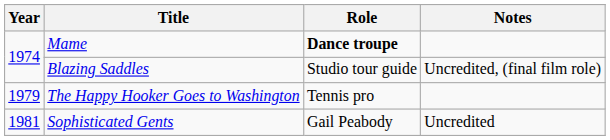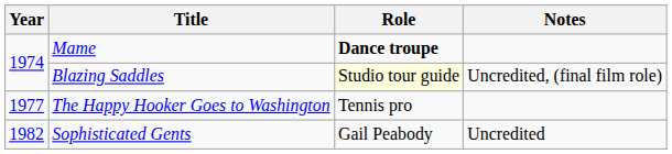 <table class="wikitable" style="font-size: 90%;">
 <tr>
 <th>Year</th>
 <th>Title</th>
 <th>Role</th>
 <th>Notes</th>
 </tr>
 <tr>
 <td rowspan="2"><a href='#'>1974</a></td>
 <td><em><a href='#'>Mame</a></em></td>
 <td><strong>Dance troupe</strong></td>
 <td></td>
 </tr>
 <tr>
 <td><em><a href='#'>Blazing Saddles</a></em></td>
-<td>Studio tour guide</td>
+<td style="background: lightyellow;">Studio tour guide</td>
 <td>Uncredited, (final film role)</td>
 </tr>
 <tr>
-<td><a href='#'>1979</a></td>
+<td><a href='#'>1977</a></td>
 <td><em><a href='#'>The Happy Hooker Goes to Washington</a></em></td>
 <td>Tennis pro</td>
 <td></td>
 </tr>
 <tr>
-<td><a href='#'>1981</a></td>
+<td><a href='#'>1982</a></td>
 <td><em><a href='#'>Sophisticated Gents</a></em></td>
 <td>Gail Peabody</td>
 <td>Uncredited</td>
 </tr>
 </table>
